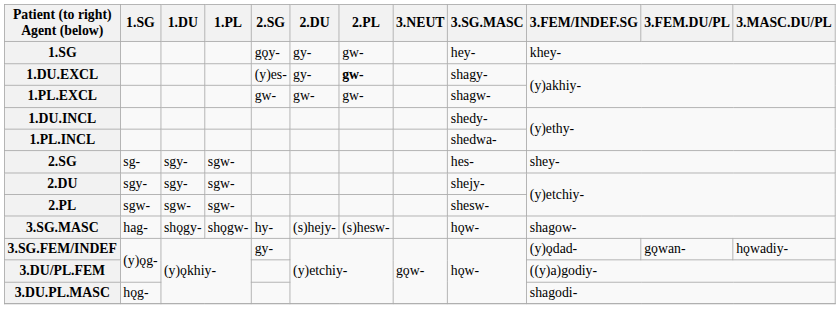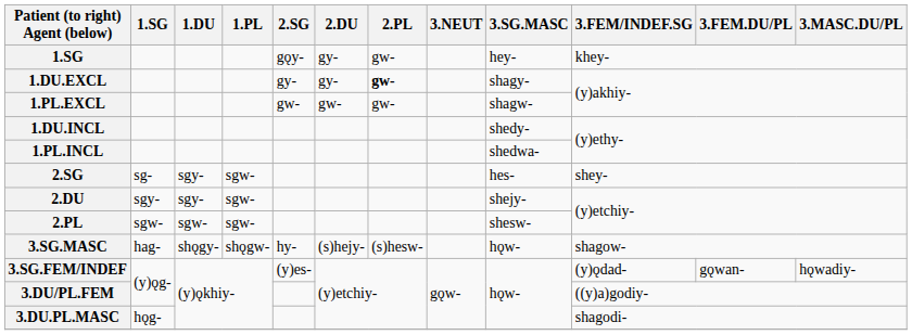 <table class="wikitable">
 <tr>
 <th>Patient (to right)<br>Agent (below)</th>
 <th>1.SG</th>
 <th>1.DU</th>
 <th>1.PL</th>
 <th>2.SG</th>
 <th>2.DU</th>
 <th>2.PL</th>
 <th>3.NEUT</th>
 <th>3.SG.MASC</th>
 <th>3.FEM/INDEF.SG</th>
 <th>3.FEM.DU/PL</th>
 <th>3.MASC.DU/PL</th>
 </tr>
 <tr>
 <th>1.SG</th>
 <td></td>
 <td></td>
 <td></td>
 <td>gǫy-</td>
 <td>gy-</td>
 <td>gw-</td>
 <td></td>
 <td>hey-</td>
 <td colspan="3">khey-</td>
 </tr>
 <tr>
 <th>1.DU.EXCL</th>
 <td></td>
 <td></td>
 <td></td>
-<td>(y)es-</td>
+<td>gy-</td>
 <td>gy-</td>
 <td><strong>gw-</strong></td>
 <td></td>
 <td>shagy-</td>
 <td colspan="3" rowspan="2">(y)akhiy-</td>
 </tr>
 <tr>
 <th>1.PL.EXCL</th>
 <td></td>
 <td></td>
 <td></td>
 <td>gw-</td>
 <td>gw-</td>
 <td>gw-</td>
 <td></td>
 <td>shagw-</td>
 </tr>
 <tr>
 <th>1.DU.INCL</th>
 <td></td>
 <td></td>
 <td></td>
 <td></td>
 <td></td>
 <td></td>
 <td></td>
 <td>shedy-</td>
 <td colspan="3" rowspan="2">(y)ethy-</td>
 </tr>
 <tr>
 <th>1.PL.INCL</th>
 <td></td>
 <td></td>
 <td></td>
 <td></td>
 <td></td>
 <td></td>
 <td></td>
 <td>shedwa-</td>
 </tr>
 <tr>
 <th>2.SG</th>
 <td>sg-</td>
 <td>sgy-</td>
 <td>sgw-</td>
 <td></td>
 <td></td>
 <td></td>
 <td></td>
 <td>hes-</td>
 <td colspan="3">shey-</td>
 </tr>
 <tr>
 <th>2.DU</th>
 <td>sgy-</td>
 <td>sgy-</td>
 <td>sgw-</td>
 <td></td>
 <td></td>
 <td></td>
 <td></td>
 <td>shejy-</td>
 <td colspan="3" rowspan="2">(y)etchiy-</td>
 </tr>
 <tr>
 <th>2.PL</th>
 <td>sgw-</td>
 <td>sgw-</td>
 <td>sgw-</td>
 <td></td>
 <td></td>
 <td></td>
 <td></td>
 <td>shesw-</td>
 </tr>
 <tr>
 <th>3.SG.MASC</th>
 <td>hag-</td>
 <td>shǫgy-</td>
 <td>shǫgw-</td>
 <td>hy-</td>
 <td>(s)hejy-</td>
 <td>(s)hesw-</td>
 <td></td>
 <td>hǫw-</td>
 <td colspan="3">shagow-</td>
 </tr>
 <tr>
 <th>3.SG.FEM/INDEF</th>
 <td rowspan="2">(y)ǫg-</td>
 <td colspan="2" rowspan="3">(y)ǫkhiy-</td>
-<td>gy-</td>
+<td>(y)es-</td>
 <td colspan="2" rowspan="3">(y)etchiy-</td>
 <td rowspan="3">gǫw-</td>
 <td rowspan="3">hǫw-</td>
 <td>(y)ǫdad-</td>
 <td>gǫwan-</td>
 <td>hǫwadiy-</td>
 </tr>
 <tr>
 <th>3.DU/PL.FEM</th>
 <td></td>
 <td colspan="3">((y)a)godiy-</td>
 </tr>
 <tr>
 <th>3.DU.PL.MASC</th>
 <td>hǫg-</td>
 <td></td>
 <td colspan="3">shagodi-</td>
 </tr>
 <tr>
 </tr>
 </table>
